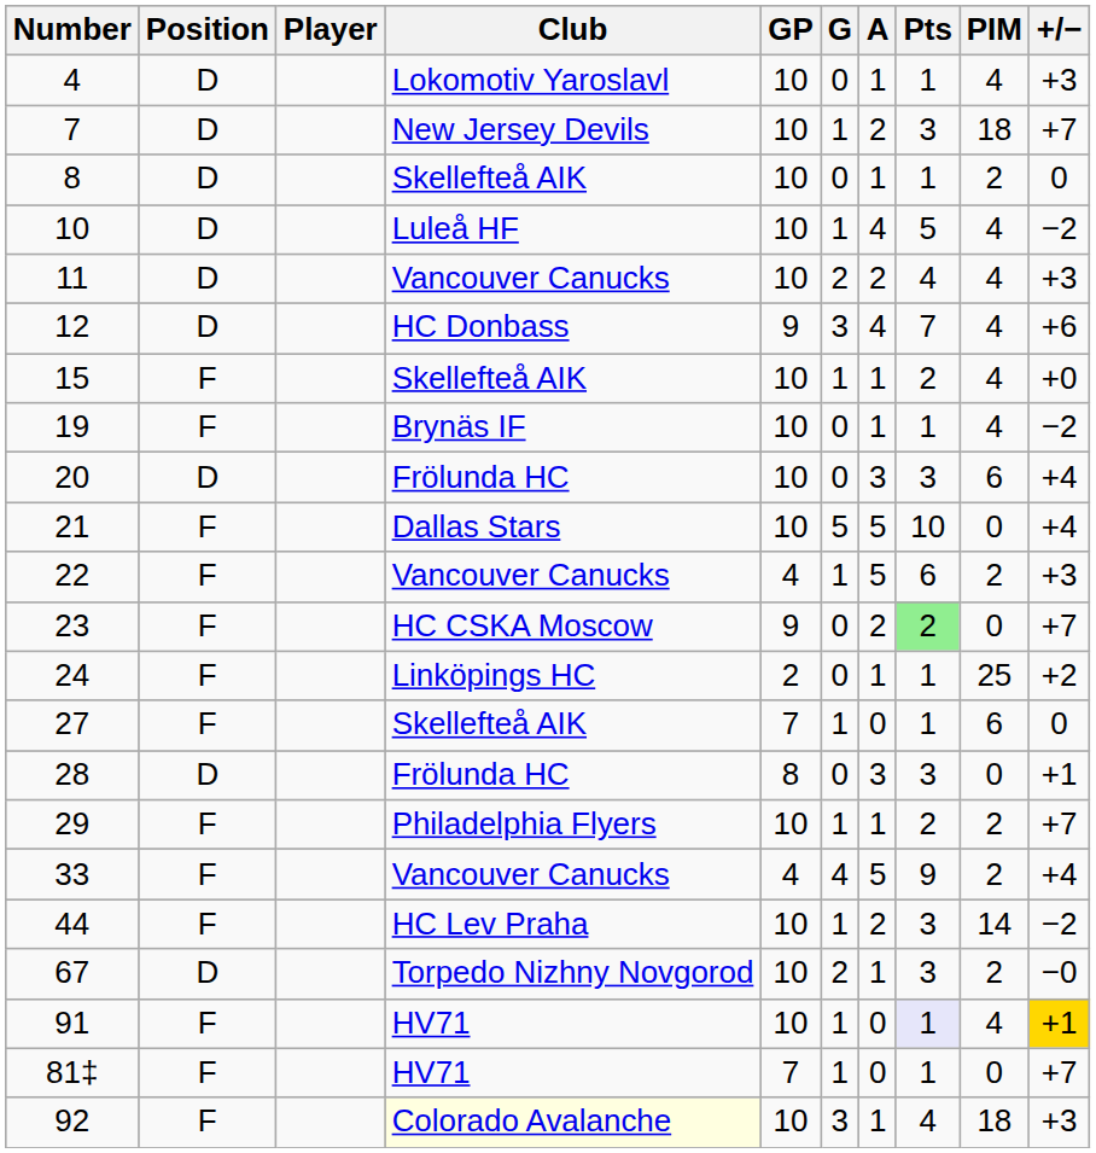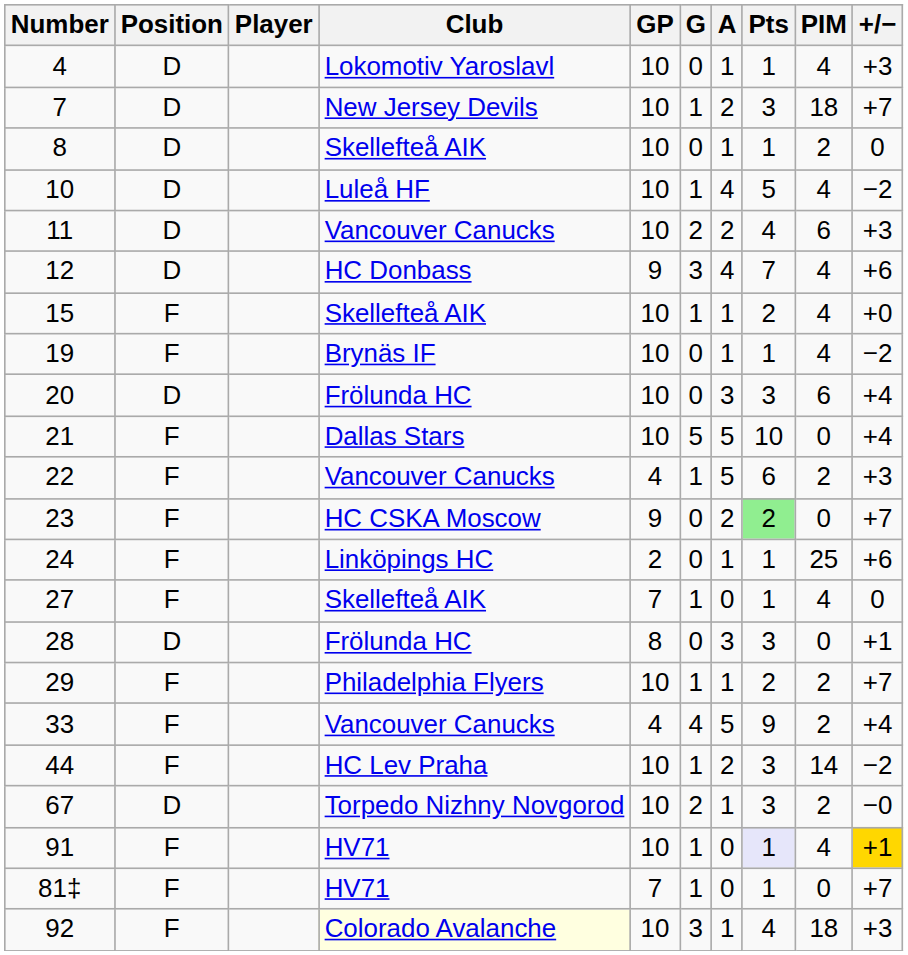 <table class="wikitable sortable" style="text-align: center;">
 <tr>
 <th>Number</th>
 <th>Position</th>
 <th>Player</th>
 <th>Club</th>
 <th>GP</th>
 <th>G</th>
 <th>A</th>
 <th>Pts</th>
 <th>PIM</th>
 <th>+/−</th>
 </tr>
 <tr>
 <td>4</td>
 <td>D</td>
 <td align=left></td>
 <td align=left> <a href='#'>Lokomotiv Yaroslavl</a></td>
 <td>10</td>
 <td>0</td>
 <td>1</td>
 <td>1</td>
 <td>4</td>
 <td>+3</td>
 </tr>
 <tr>
 <td>7</td>
 <td>D</td>
 <td align=left></td>
 <td align=left> <a href='#'>New Jersey Devils</a></td>
 <td>10</td>
 <td>1</td>
 <td>2</td>
 <td>3</td>
 <td>18</td>
 <td>+7</td>
 </tr>
 <tr>
 <td>8</td>
 <td>D</td>
 <td align=left></td>
 <td align=left> <a href='#'>Skellefteå AIK</a></td>
 <td>10</td>
 <td>0</td>
 <td>1</td>
 <td>1</td>
 <td>2</td>
 <td>0</td>
 </tr>
 <tr>
 <td>10</td>
 <td>D</td>
 <td align=left></td>
 <td align=left> <a href='#'>Luleå HF</a></td>
 <td>10</td>
 <td>1</td>
 <td>4</td>
 <td>5</td>
 <td>4</td>
 <td>−2</td>
 </tr>
 <tr>
 <td>11</td>
 <td>D</td>
 <td align=left></td>
 <td align=left> <a href='#'>Vancouver Canucks</a></td>
 <td>10</td>
 <td>2</td>
 <td>2</td>
 <td>4</td>
-<td>4</td>
+<td>6</td>
 <td>+3</td>
 </tr>
 <tr>
 <td>12</td>
 <td>D</td>
 <td align=left></td>
 <td align=left> <a href='#'>HC Donbass</a></td>
 <td>9</td>
 <td>3</td>
 <td>4</td>
 <td>7</td>
 <td>4</td>
 <td>+6</td>
 </tr>
 <tr>
 <td>15</td>
 <td>F</td>
 <td align=left></td>
 <td align=left> <a href='#'>Skellefteå AIK</a></td>
 <td>10</td>
 <td>1</td>
 <td>1</td>
 <td>2</td>
 <td>4</td>
 <td>+0</td>
 </tr>
 <tr>
 <td>19</td>
 <td>F</td>
 <td align=left></td>
 <td align=left> <a href='#'>Brynäs IF</a></td>
 <td>10</td>
 <td>0</td>
 <td>1</td>
 <td>1</td>
 <td>4</td>
 <td>−2</td>
 </tr>
 <tr>
 <td>20</td>
 <td>D</td>
 <td align=left></td>
 <td align=left> <a href='#'>Frölunda HC</a></td>
 <td>10</td>
 <td>0</td>
 <td>3</td>
 <td>3</td>
 <td>6</td>
 <td>+4</td>
 </tr>
 <tr>
 <td>21</td>
 <td>F</td>
 <td align=left></td>
 <td align=left> <a href='#'>Dallas Stars</a></td>
 <td>10</td>
 <td>5</td>
 <td>5</td>
 <td>10</td>
 <td>0</td>
 <td>+4</td>
 </tr>
 <tr>
 <td>22</td>
 <td>F</td>
 <td align=left></td>
 <td align=left> <a href='#'>Vancouver Canucks</a></td>
 <td>4</td>
 <td>1</td>
 <td>5</td>
 <td>6</td>
 <td>2</td>
 <td>+3</td>
 </tr>
 <tr>
 <td>23</td>
 <td>F</td>
 <td align=left></td>
 <td align=left> <a href='#'>HC CSKA Moscow</a></td>
 <td>9</td>
 <td>0</td>
 <td>2</td>
 <td style="background: lightgreen;">2</td>
 <td>0</td>
 <td>+7</td>
 </tr>
 <tr>
 <td>24</td>
 <td>F</td>
 <td align=left></td>
 <td align=left> <a href='#'>Linköpings HC</a></td>
 <td>2</td>
 <td>0</td>
 <td>1</td>
 <td>1</td>
 <td>25</td>
-<td>+2</td>
+<td>+6</td>
 </tr>
 <tr>
 <td>27</td>
 <td>F</td>
 <td align=left></td>
 <td align=left> <a href='#'>Skellefteå AIK</a></td>
 <td>7</td>
 <td>1</td>
 <td>0</td>
 <td>1</td>
-<td>6</td>
+<td>4</td>
 <td>0</td>
 </tr>
 <tr>
 <td>28</td>
 <td>D</td>
 <td align=left></td>
 <td align=left> <a href='#'>Frölunda HC</a></td>
 <td>8</td>
 <td>0</td>
 <td>3</td>
 <td>3</td>
 <td>0</td>
 <td>+1</td>
 </tr>
 <tr>
 <td>29</td>
 <td>F</td>
 <td align=left></td>
 <td align=left> <a href='#'>Philadelphia Flyers</a></td>
 <td>10</td>
 <td>1</td>
 <td>1</td>
 <td>2</td>
 <td>2</td>
 <td>+7</td>
 </tr>
 <tr>
 <td>33</td>
 <td>F</td>
 <td align=left></td>
 <td align=left> <a href='#'>Vancouver Canucks</a></td>
 <td>4</td>
 <td>4</td>
 <td>5</td>
 <td>9</td>
 <td>2</td>
 <td>+4</td>
 </tr>
 <tr>
 <td>44</td>
 <td>F</td>
 <td align=left></td>
 <td align=left> <a href='#'>HC Lev Praha</a></td>
 <td>10</td>
 <td>1</td>
 <td>2</td>
 <td>3</td>
 <td>14</td>
 <td>−2</td>
 </tr>
 <tr>
 <td>67</td>
 <td>D</td>
 <td align=left></td>
 <td align=left> <a href='#'>Torpedo Nizhny Novgorod</a></td>
 <td>10</td>
 <td>2</td>
 <td>1</td>
 <td>3</td>
 <td>2</td>
 <td>−0</td>
 </tr>
 <tr>
 <td>91</td>
 <td>F</td>
 <td align=left></td>
 <td align=left> <a href='#'>HV71</a></td>
 <td>10</td>
 <td>1</td>
 <td>0</td>
 <td style="background: lavender;">1</td>
 <td>4</td>
 <td style="background: gold;">+1</td>
 </tr>
 <tr>
 <td>81‡</td>
 <td>F</td>
 <td align=left></td>
 <td align=left> <a href='#'>HV71</a></td>
 <td>7</td>
 <td>1</td>
 <td>0</td>
 <td>1</td>
 <td>0</td>
 <td>+7</td>
 </tr>
 <tr>
 <td>92</td>
 <td>F</td>
 <td align=left></td>
 <td align=left style="background: lightyellow;"> <a href='#'>Colorado Avalanche</a></td>
 <td>10</td>
 <td>3</td>
 <td>1</td>
 <td>4</td>
 <td>18</td>
 <td>+3</td>
 </tr>
 </table>
